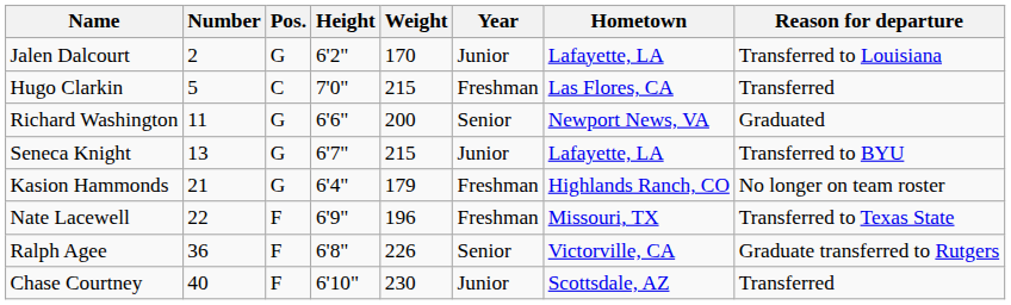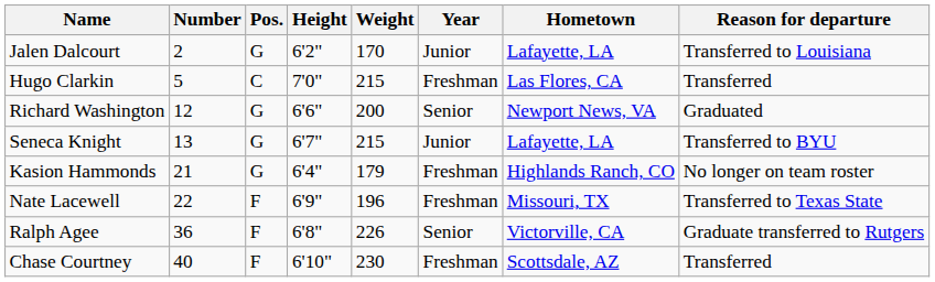 <table class="wikitable sortable" border="1">
 <tr>
 <th>Name</th>
 <th>Number</th>
 <th>Pos.</th>
 <th>Height</th>
 <th>Weight</th>
 <th>Year</th>
 <th>Hometown</th>
 <th class="unsortable">Reason for departure</th>
 </tr>
 <tr>
 <td>Jalen Dalcourt</td>
 <td>2</td>
 <td>G</td>
 <td>6'2"</td>
 <td>170</td>
 <td>Junior</td>
 <td><a href='#'>Lafayette, LA</a></td>
 <td>Transferred to <a href='#'>Louisiana</a></td>
 </tr>
 <tr>
 <td>Hugo Clarkin</td>
 <td>5</td>
 <td>C</td>
 <td>7'0"</td>
 <td>215</td>
 <td>Freshman</td>
 <td><a href='#'>Las Flores, CA</a></td>
 <td>Transferred</td>
 </tr>
 <tr>
 <td>Richard Washington</td>
-<td>11</td>
+<td>12</td>
 <td>G</td>
 <td>6'6"</td>
 <td>200</td>
 <td>Senior</td>
 <td><a href='#'>Newport News, VA</a></td>
 <td>Graduated</td>
 </tr>
 <tr>
 <td>Seneca Knight</td>
 <td>13</td>
 <td>G</td>
 <td>6'7"</td>
 <td>215</td>
 <td>Junior</td>
 <td><a href='#'>Lafayette, LA</a></td>
 <td>Transferred to <a href='#'>BYU</a></td>
 </tr>
 <tr>
 <td>Kasion Hammonds</td>
 <td>21</td>
 <td>G</td>
 <td>6'4"</td>
 <td>179</td>
 <td>Freshman</td>
 <td><a href='#'>Highlands Ranch, CO</a></td>
 <td>No longer on team roster</td>
 </tr>
 <tr>
 <td>Nate Lacewell</td>
 <td>22</td>
 <td>F</td>
 <td>6'9"</td>
 <td>196</td>
 <td>Freshman</td>
 <td><a href='#'>Missouri, TX</a></td>
 <td>Transferred to <a href='#'>Texas State</a></td>
 </tr>
 <tr>
 <td>Ralph Agee</td>
 <td>36</td>
 <td>F</td>
 <td>6'8"</td>
 <td>226</td>
 <td>Senior</td>
 <td><a href='#'>Victorville, CA</a></td>
 <td>Graduate transferred to <a href='#'>Rutgers</a></td>
 </tr>
 <tr>
 <td>Chase Courtney</td>
 <td>40</td>
 <td>F</td>
 <td>6'10"</td>
 <td>230</td>
-<td>Junior</td>
+<td>Freshman</td>
 <td><a href='#'>Scottsdale, AZ</a></td>
 <td>Transferred</td>
 </tr>
 </table>
